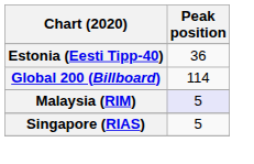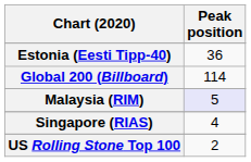 <table class="wikitable sortable plainrowheaders" style="text-align:center">
 <tr>
 <th scope="col">Chart (2020)</th>
 <th scope="col">Peak<br>position</th>
 </tr>
 <tr>
 </tr>
 <tr>
 </tr>
 <tr>
 <th scope="row">Estonia (<a href='#'>Eesti Tipp-40</a>)</th>
 <td>36</td>
 </tr>
 <tr>
 <th scope="row"><a href='#'>Global 200 (<em>Billboard</em>)</a></th>
 <td>114</td>
 </tr>
 <tr>
 </tr>
 <tr>
 <th scope="row">Malaysia (<a href='#'>RIM</a>)</th>
 <td style="background: lavender;">5</td>
 </tr>
 <tr>
 </tr>
 <tr>
 </tr>
 <tr>
 </tr>
 <tr>
 </tr>
 <tr>
 <th scope="row">Singapore (<a href='#'>RIAS</a>)</th>
-<td>5</td>
+<td>4</td>
 </tr>
 <tr>
 </tr>
 <tr>
 </tr>
 <tr>
 </tr>
+<tr>
+<th scope="row">US <a href='#'><em>Rolling Stone</em> Top 100</a></th>
+<td>2</td>
+</tr>
 </table>
